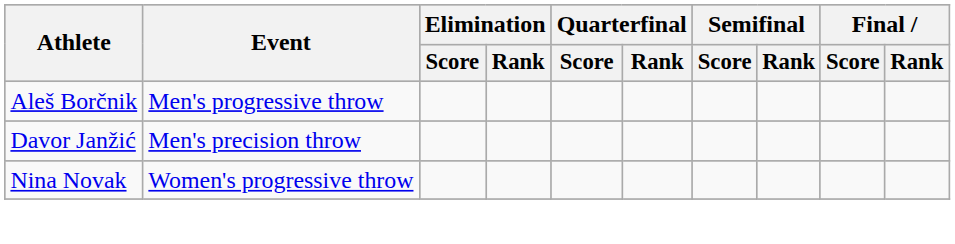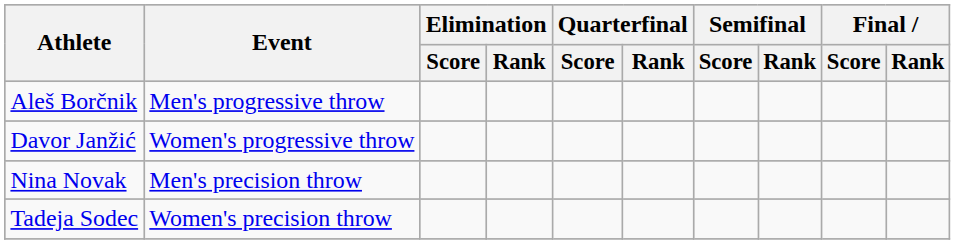 <table class=wikitable style="font-size:90%">
 <tr>
 <th rowspan="2">Athlete</th>
 <th rowspan="2">Event</th>
 <th colspan="2">Elimination</th>
 <th colspan="2">Quarterfinal</th>
 <th colspan="2">Semifinal</th>
 <th colspan=2>Final / </th>
 </tr>
 <tr style="font-size:95%">
 <th>Score</th>
 <th>Rank</th>
 <th>Score</th>
 <th>Rank</th>
 <th>Score</th>
 <th>Rank</th>
 <th>Score</th>
 <th>Rank</th>
 </tr>
 <tr align=center>
 <td align=left><a href='#'>Aleš Borčnik</a></td>
 <td align=left><a href='#'>Men's progressive throw</a></td>
 <td></td>
 <td></td>
 <td></td>
 <td></td>
 <td></td>
 <td></td>
 <td></td>
 <td></td>
 </tr>
 <tr align=center>
 <td align=left><a href='#'>Davor Janžić</a></td>
+<td align=left><a href='#'>Women's progressive throw</a></td>
+<td></td>
+<td></td>
+<td></td>
+<td></td>
+<td></td>
+<td></td>
+<td></td>
+<td></td>
+</tr>
+<tr align=center>
+<td align=left><a href='#'>Nina Novak</a></td>
 <td align=left><a href='#'>Men's precision throw</a></td>
 <td></td>
 <td></td>
 <td></td>
 <td></td>
 <td></td>
 <td></td>
 <td></td>
 <td></td>
 </tr>
 <tr align=center>
-<td align=left><a href='#'>Nina Novak</a></td>
-<td align=left><a href='#'>Women's progressive throw</a></td>
+<td align=left><a href='#'>Tadeja Sodec</a></td>
+<td align=left><a href='#'>Women's precision throw</a></td>
 <td></td>
 <td></td>
 <td></td>
 <td></td>
 <td></td>
 <td></td>
 <td></td>
 <td></td>
 </tr>
 </table>
